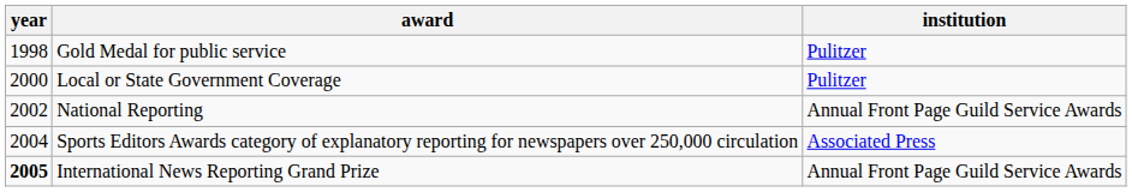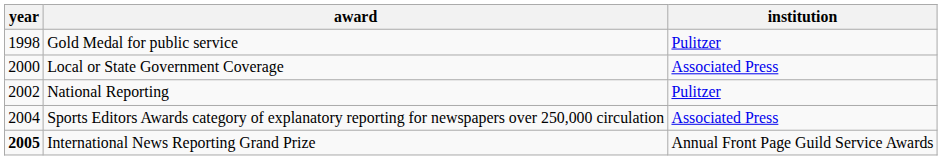 <table class="wikitable">
 <tr>
 <th><strong>year</strong></th>
 <th><strong>award</strong></th>
 <th><strong>institution</strong></th>
 </tr>
 <tr>
 <td>1998</td>
 <td>Gold Medal for public service</td>
 <td><a href='#'>Pulitzer</a></td>
 </tr>
 <tr>
 <td>2000</td>
 <td>Local or State Government Coverage</td>
-<td><a href='#'>Pulitzer</a></td>
+<td><a href='#'>Associated Press</a></td>
 </tr>
 <tr>
 <td>2002</td>
 <td>National Reporting</td>
-<td>Annual Front Page Guild Service Awards</td>
+<td><a href='#'>Pulitzer</a></td>
 </tr>
 <tr>
 <td>2004</td>
 <td>Sports Editors Awards category of explanatory reporting for newspapers over 250,000 circulation</td>
 <td><a href='#'>Associated Press</a></td>
 </tr>
 <tr>
 <td><strong>2005</strong></td>
 <td>International News Reporting Grand Prize</td>
 <td>Annual Front Page Guild Service Awards</td>
 </tr>
 </table>
